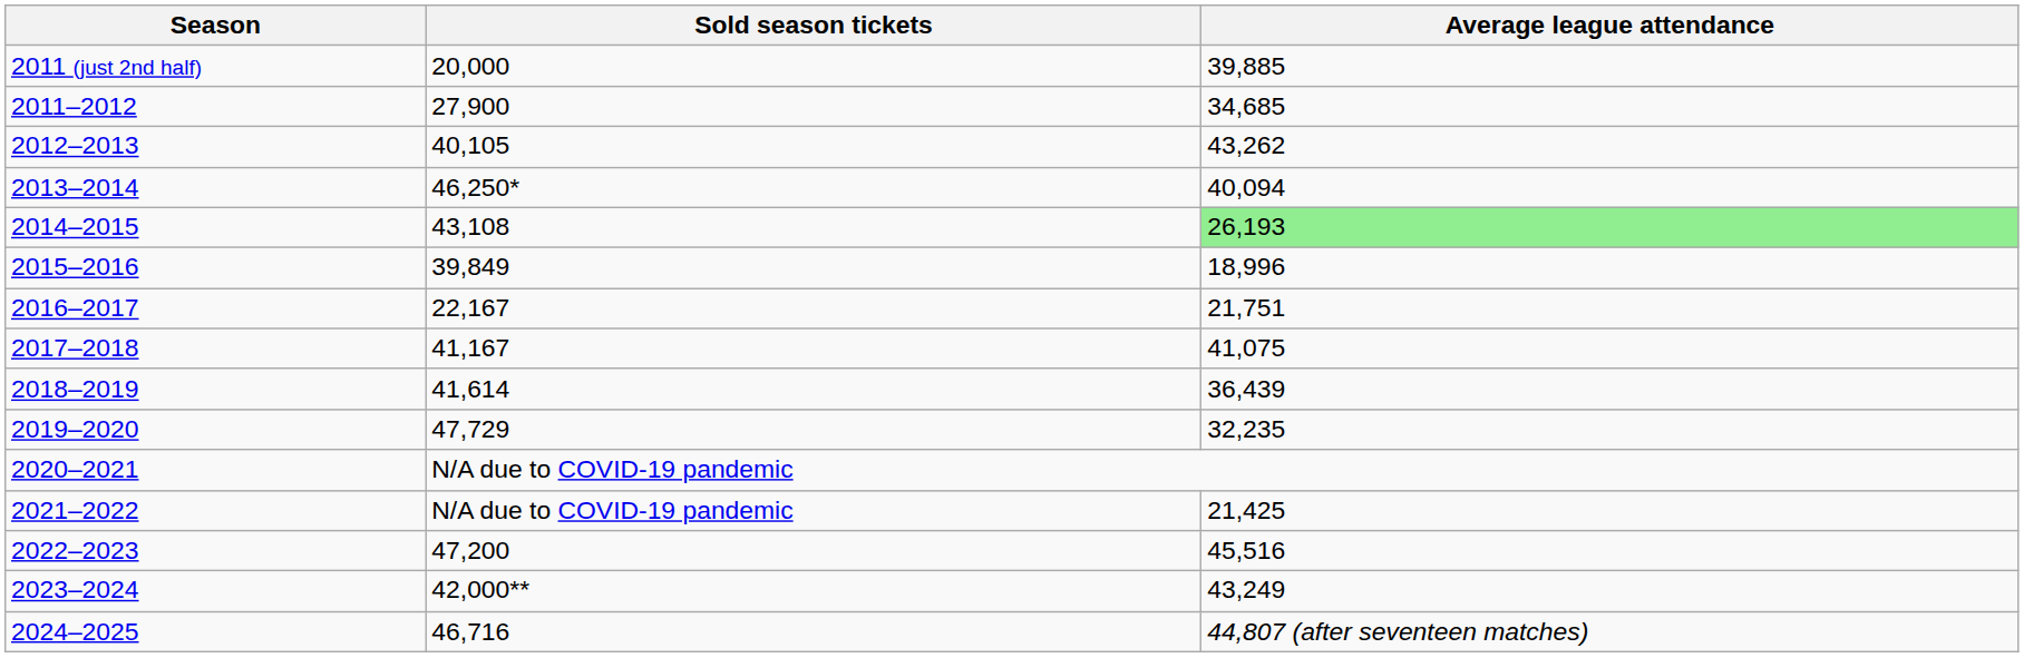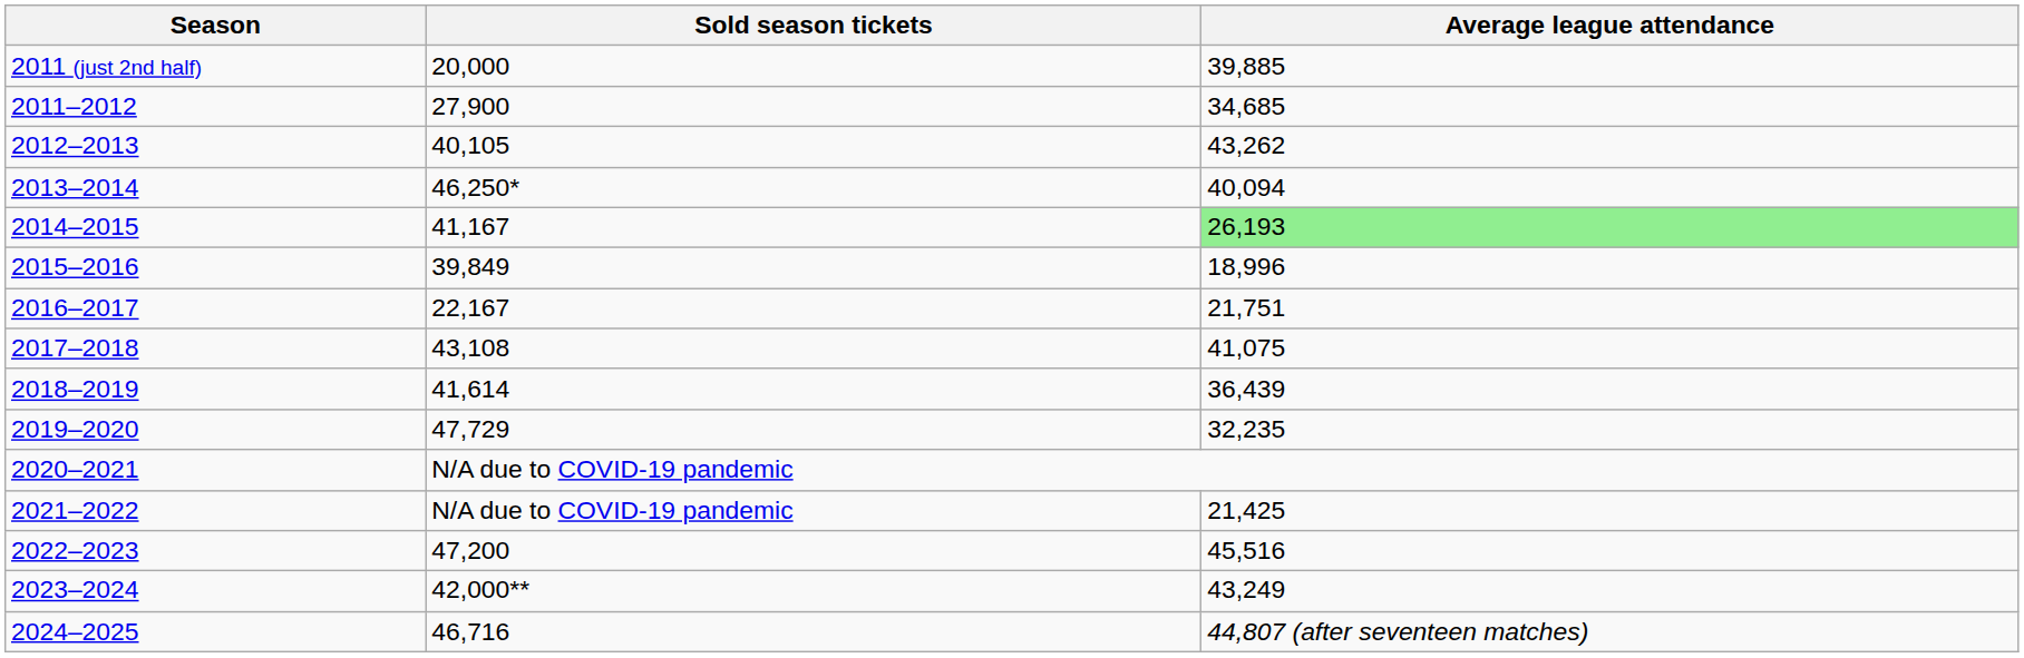 <table class="wikitable sortable" style="width:100%; margin:0" style="text-align:center">
 <tr>
 <th>Season</th>
 <th>Sold season tickets</th>
 <th>Average league attendance</th>
 </tr>
 <tr>
 <td><a href='#'>2011 <small>(just 2nd half)</small></a></td>
 <td>20,000</td>
 <td>39,885</td>
 </tr>
 <tr>
 <td><a href='#'>2011–2012</a></td>
 <td>27,900</td>
 <td>34,685</td>
 </tr>
 <tr>
 <td><a href='#'>2012–2013</a></td>
 <td>40,105</td>
 <td>43,262</td>
 </tr>
 <tr>
 <td><a href='#'>2013–2014</a></td>
 <td>46,250*</td>
 <td>40,094</td>
 </tr>
 <tr>
 <td><a href='#'>2014–2015</a></td>
-<td>43,108</td>
+<td>41,167</td>
 <td style="background: lightgreen;">26,193</td>
 </tr>
 <tr>
 <td><a href='#'>2015–2016</a></td>
 <td>39,849</td>
 <td>18,996</td>
 </tr>
 <tr>
 <td><a href='#'>2016–2017</a></td>
 <td>22,167</td>
 <td>21,751</td>
 </tr>
 <tr>
 <td><a href='#'>2017–2018</a></td>
-<td>41,167</td>
+<td>43,108</td>
 <td>41,075</td>
 </tr>
 <tr>
 <td><a href='#'>2018–2019</a></td>
 <td>41,614</td>
 <td>36,439</td>
 </tr>
 <tr>
 <td><a href='#'>2019–2020</a></td>
 <td>47,729</td>
 <td>32,235</td>
 </tr>
 <tr>
 <td><a href='#'>2020–2021</a></td>
 <td colspan=2>N/A due to <a href='#'>COVID-19 pandemic</a></td>
 </tr>
 <tr>
 <td><a href='#'>2021–2022</a></td>
 <td>N/A due to <a href='#'>COVID-19 pandemic</a></td>
 <td>21,425</td>
 </tr>
 <tr>
 <td><a href='#'>2022–2023</a></td>
 <td>47,200</td>
 <td>45,516</td>
 </tr>
 <tr>
 <td><a href='#'>2023–2024</a></td>
 <td>42,000**</td>
 <td>43,249</td>
 </tr>
 <tr>
 <td><a href='#'>2024–2025</a></td>
 <td>46,716</td>
 <td><em>44,807 (after seventeen matches)</em></td>
 </tr>
 </table>
